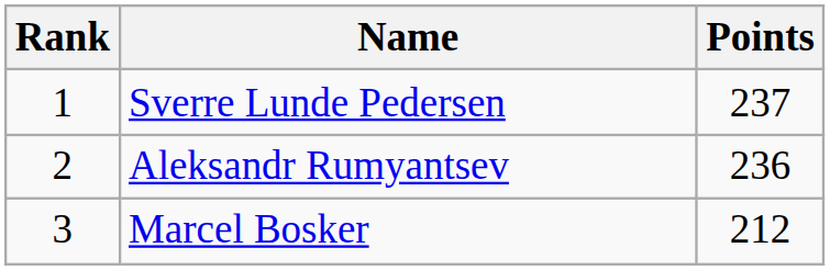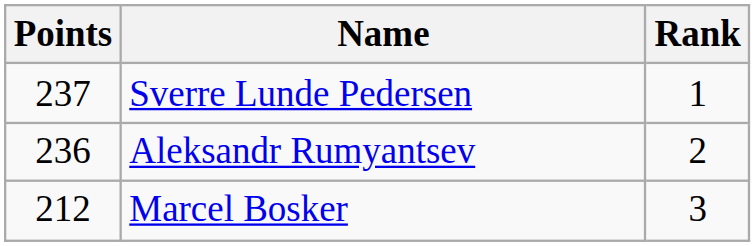 <table class="wikitable" border="1" style="text-align:center">
 <tr>
+<th width=25>Points</th>
+<th width=220>Name</th>
 <th width=30>Rank</th>
-<th width=220>Name</th>
-<th width=25>Points</th>
 </tr>
 <tr>
+<td>237</td>
+<td align="left"> <a href='#'>Sverre Lunde Pedersen</a></td>
 <td>1</td>
-<td align="left"> <a href='#'>Sverre Lunde Pedersen</a></td>
-<td>237</td>
 </tr>
 <tr>
+<td>236</td>
+<td align="left"> <a href='#'>Aleksandr Rumyantsev</a></td>
 <td>2</td>
-<td align="left"> <a href='#'>Aleksandr Rumyantsev</a></td>
-<td>236</td>
 </tr>
 <tr>
+<td>212</td>
+<td align="left"> <a href='#'>Marcel Bosker</a></td>
 <td>3</td>
-<td align="left"> <a href='#'>Marcel Bosker</a></td>
-<td>212</td>
 </tr>
 </table>
